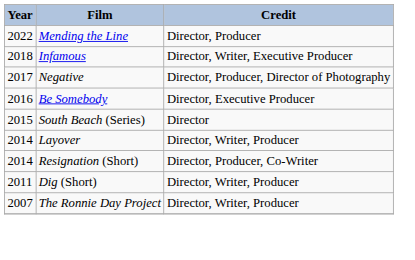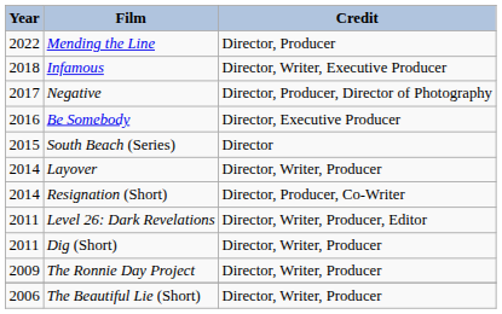 <table class="wikitable" style="font-size:90%;">
 <tr>
 <th style="background:#B0C4DE;">Year</th>
 <th style="background:#B0C4DE;">Film</th>
 <th style="background:#B0C4DE;">Credit</th>
 </tr>
 <tr>
 <td>2022</td>
 <td><em><a href='#'>Mending the Line</a></em></td>
 <td>Director, Producer</td>
 </tr>
 <tr>
 <td>2018</td>
 <td><em><a href='#'>Infamous</a></em></td>
 <td>Director, Writer, Executive Producer</td>
 </tr>
 <tr>
 <td>2017</td>
 <td><em>Negative</em></td>
 <td>Director, Producer, Director of Photography</td>
 </tr>
 <tr>
 <td>2016</td>
 <td><em><a href='#'>Be Somebody</a></em></td>
 <td>Director, Executive Producer</td>
 </tr>
 <tr>
 <td>2015</td>
 <td><em>South Beach</em> (Series)</td>
 <td>Director</td>
 </tr>
 <tr>
 <td>2014</td>
 <td><em>Layover</em></td>
 <td>Director, Writer, Producer</td>
 </tr>
 <tr>
 <td>2014</td>
 <td><em>Resignation</em> (Short)</td>
 <td>Director, Producer, Co-Writer</td>
 </tr>
 <tr>
 <td>2011</td>
+<td><em>Level 26: Dark Revelations</em></td>
+<td>Director, Writer, Producer, Editor</td>
+</tr>
+<tr>
+<td>2011</td>
 <td><em>Dig</em> (Short)</td>
 <td>Director, Writer, Producer</td>
 </tr>
 <tr>
-<td>2007</td>
+<td>2009</td>
 <td><em>The Ronnie Day Project</em></td>
 <td>Director, Writer, Producer</td>
 </tr>
 <tr>
 </tr>
+<tr>
+<td>2006</td>
+<td><em>The Beautiful Lie</em> (Short)</td>
+<td>Director, Writer, Producer</td>
+</tr>
 </table>
